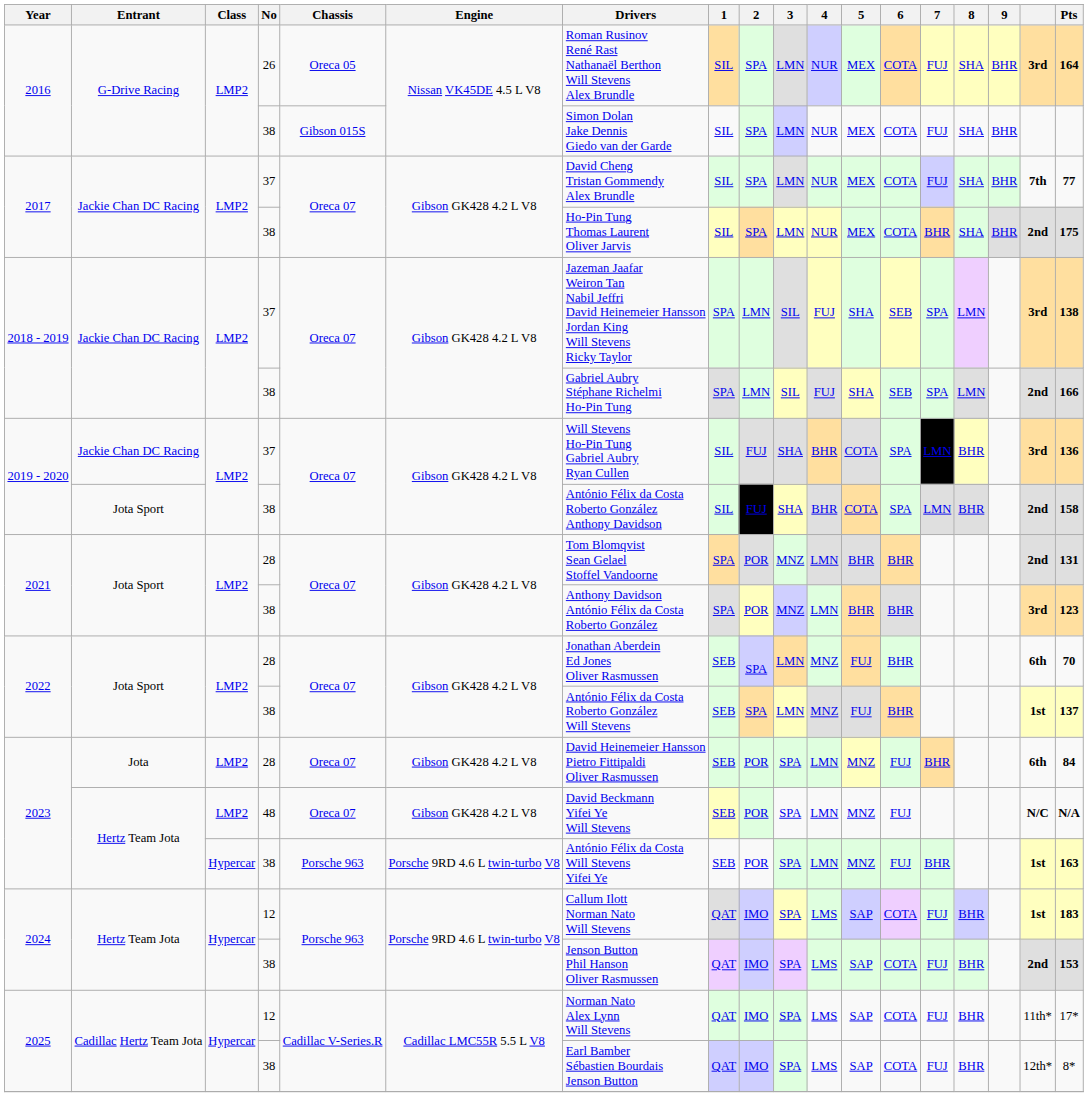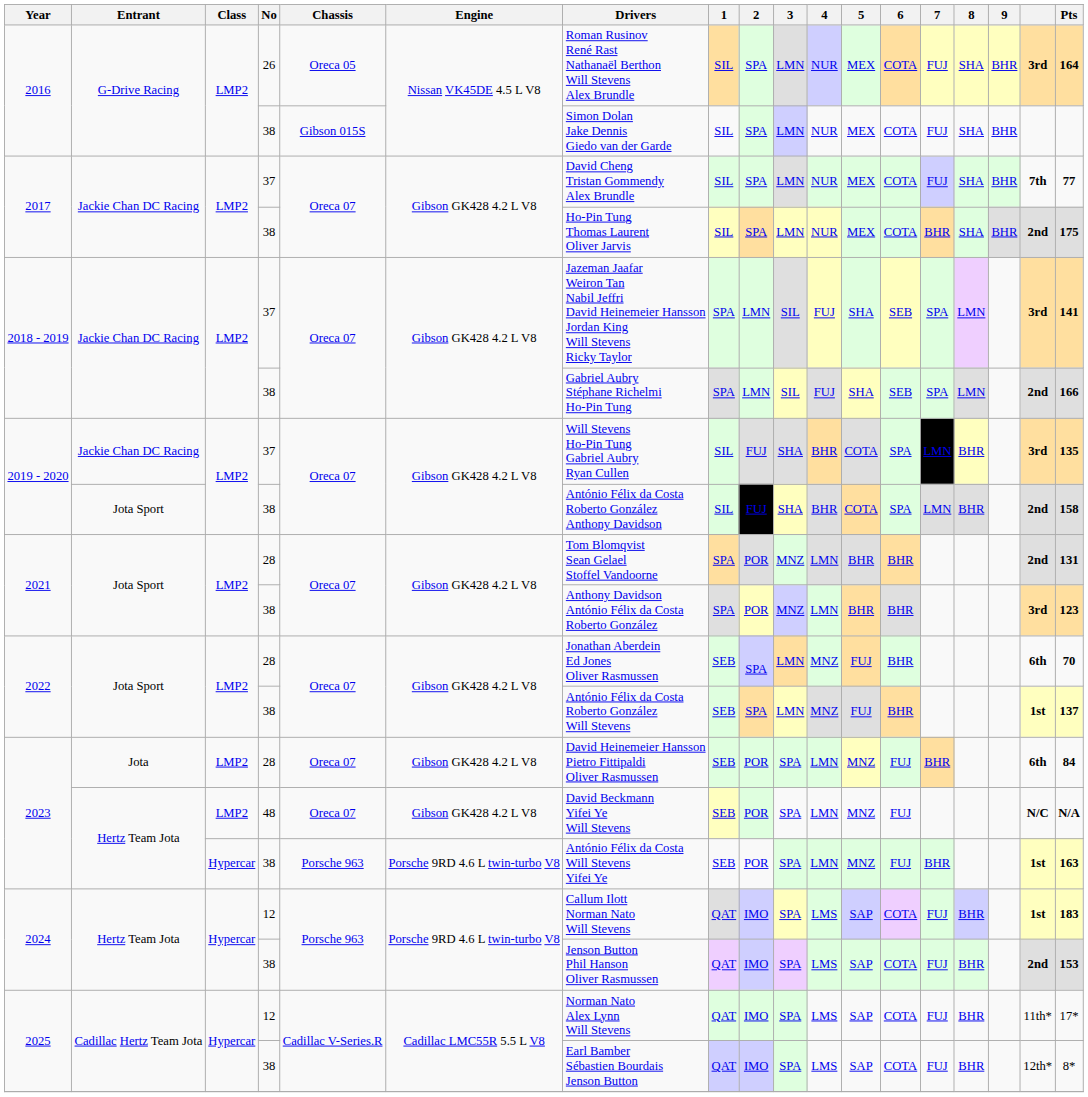 <table class="wikitable" style="font-size: 85%; text-align:center">
 <tr>
 <th>Year</th>
 <th>Entrant</th>
 <th>Class</th>
 <th>No</th>
 <th>Chassis</th>
 <th>Engine</th>
 <th>Drivers</th>
 <th>1</th>
 <th>2</th>
 <th>3</th>
 <th>4</th>
 <th>5</th>
 <th>6</th>
 <th>7</th>
 <th>8</th>
 <th>9</th>
 <th></th>
 <th>Pts</th>
 </tr>
 <tr>
 <td rowspan="2"><a href='#'>2016</a></td>
 <td rowspan="2"> <a href='#'>G-Drive Racing</a></td>
 <td rowspan="2"><a href='#'>LMP2</a></td>
 <td>26</td>
 <td><a href='#'>Oreca 05</a></td>
 <td rowspan="2"><a href='#'>Nissan</a> <a href='#'>VK45DE</a> 4.5 L V8</td>
 <td align="left"> <a href='#'>Roman Rusinov</a><br> <a href='#'>René Rast</a><br> <a href='#'>Nathanaël Berthon</a><br> <a href='#'>Will Stevens</a><br> <a href='#'>Alex Brundle</a></td>
 <td style="background:#FFDF9F;"><a href='#'>SIL</a><br></td>
 <td style="background:#DFFFDF;"><a href='#'>SPA</a><br></td>
 <td style="background:#DFDFDF;"><a href='#'>LMN</a><br></td>
 <td style="background:#CFCFFF;"><a href='#'>NUR</a><br></td>
 <td style="background:#DFFFDF;"><a href='#'>MEX</a><br></td>
 <td style="background:#FFDF9F;"><a href='#'>COTA</a><br></td>
 <td style="background:#FFFFBF;"><a href='#'>FUJ</a><br></td>
 <td style="background:#FFFFBF;"><a href='#'>SHA</a><br></td>
 <td style="background:#FFFFBF;"><a href='#'>BHR</a><br></td>
 <td style="background:#FFDF9F;"><strong>3rd</strong></td>
 <td style="background:#FFDF9F;"><strong>164</strong></td>
 </tr>
 <tr>
 <td>38</td>
 <td><a href='#'>Gibson 015S</a></td>
 <td align="left"> <a href='#'>Simon Dolan</a><br> <a href='#'>Jake Dennis</a><br> <a href='#'>Giedo van der Garde</a></td>
 <td><a href='#'>SIL</a></td>
 <td style="background:#DFFFDF;"><a href='#'>SPA</a><br></td>
 <td style="background:#CFCFFF;"><a href='#'>LMN</a><br></td>
 <td><a href='#'>NUR</a><br></td>
 <td><a href='#'>MEX</a><br></td>
 <td><a href='#'>COTA</a><br></td>
 <td><a href='#'>FUJ</a><br></td>
 <td><a href='#'>SHA</a><br></td>
 <td><a href='#'>BHR</a><br></td>
 <td></td>
 <td></td>
 </tr>
 <tr>
 <td rowspan="2"><a href='#'>2017</a></td>
 <td rowspan="2"> <a href='#'>Jackie Chan DC Racing</a></td>
 <td rowspan="2"><a href='#'>LMP2</a></td>
 <td>37</td>
 <td rowspan="2"><a href='#'>Oreca 07</a></td>
 <td rowspan="2"><a href='#'>Gibson</a> GK428 4.2 L V8</td>
 <td align="left"> <a href='#'>David Cheng</a><br> <a href='#'>Tristan Gommendy</a><br> <a href='#'>Alex Brundle</a></td>
 <td style="background:#DFFFDF;"><a href='#'>SIL</a><br></td>
 <td style="background:#DFFFDF;"><a href='#'>SPA</a><br></td>
 <td style="background:#DFDFDF;"><a href='#'>LMN</a><br></td>
 <td style="background:#DFFFDF;"><a href='#'>NUR</a><br></td>
 <td style="background:#DFFFDF;"><a href='#'>MEX</a><br></td>
 <td style="background:#DFFFDF;"><a href='#'>COTA</a><br></td>
 <td style="background:#CFCFFF;"><a href='#'>FUJ</a><br></td>
 <td style="background:#DFFFDF;"><a href='#'>SHA</a><br></td>
 <td style="background:#DFFFDF;"><a href='#'>BHR</a><br></td>
 <td><strong>7th</strong></td>
 <td><strong>77</strong></td>
 </tr>
 <tr>
 <td>38</td>
 <td align="left"> <a href='#'>Ho-Pin Tung</a><br> <a href='#'>Thomas Laurent</a><br> <a href='#'>Oliver Jarvis</a></td>
 <td style="background:#FFFFBF;"><a href='#'>SIL</a><br></td>
 <td style="background:#FFDF9F;"><a href='#'>SPA</a><br></td>
 <td style="background:#FFFFBF;"><a href='#'>LMN</a><br></td>
 <td style="background:#FFFFBF;"><a href='#'>NUR</a><br></td>
 <td style="background:#DFFFDF;"><a href='#'>MEX</a><br></td>
 <td style="background:#DFFFDF;"><a href='#'>COTA</a><br></td>
 <td style="background:#FFDF9F;"><a href='#'>BHR</a><br></td>
 <td style="background:#DFFFDF;"><a href='#'>SHA</a><br></td>
 <td style="background:#DFDFDF;"><a href='#'>BHR</a><br></td>
 <td style="background:#DFDFDF;"><strong>2nd</strong></td>
 <td style="background:#DFDFDF;"><strong>175</strong></td>
 </tr>
 <tr>
 <td rowspan="2"><a href='#'>2018 - 2019</a></td>
 <td rowspan="2"> <a href='#'>Jackie Chan DC Racing</a></td>
 <td rowspan="2"><a href='#'>LMP2</a></td>
 <td>37</td>
 <td rowspan="2"><a href='#'>Oreca 07</a></td>
 <td rowspan="2"><a href='#'>Gibson</a> GK428 4.2 L V8</td>
 <td align="left"> <a href='#'>Jazeman Jaafar</a><br> <a href='#'>Weiron Tan</a><br> <a href='#'>Nabil Jeffri</a><br> <a href='#'>David Heinemeier Hansson</a><br> <a href='#'>Jordan King</a><br> <a href='#'>Will Stevens</a><br> <a href='#'>Ricky Taylor</a></td>
 <td style="background:#DFFFDF;"><a href='#'>SPA</a><br></td>
 <td style="background:#DFFFDF;"><a href='#'>LMN</a><br></td>
 <td style="background:#DFDFDF;"><a href='#'>SIL</a><br></td>
 <td style="background:#FFFFBF;"><a href='#'>FUJ</a><br></td>
 <td style="background:#DFFFDF;"><a href='#'>SHA</a><br></td>
 <td style="background:#FFFFBF;"><a href='#'>SEB</a><br></td>
 <td style="background:#DFFFDF;"><a href='#'>SPA</a><br></td>
 <td style="background:#EFCFFF;"><a href='#'>LMN</a><br></td>
 <td></td>
 <td style="background:#FFDF9F;"><strong>3rd</strong></td>
-<td style="background:#FFDF9F;"><strong>138</strong></td>
+<td style="background:#FFDF9F;"><strong>141</strong></td>
 </tr>
 <tr>
 <td>38</td>
 <td align="left"> <a href='#'>Gabriel Aubry</a><br> <a href='#'>Stéphane Richelmi</a><br> <a href='#'>Ho-Pin Tung</a></td>
 <td style="background:#DFDFDF;"><a href='#'>SPA</a><br></td>
 <td style="background:#DFFFDF;"><a href='#'>LMN</a><br></td>
 <td style="background:#FFFFBF;"><a href='#'>SIL</a><br></td>
 <td style="background:#DFDFDF;"><a href='#'>FUJ</a><br></td>
 <td style="background:#FFFFBF;"><a href='#'>SHA</a><br></td>
 <td style="background:#DFFFDF;"><a href='#'>SEB</a><br></td>
 <td style="background:#DFFFDF;"><a href='#'>SPA</a><br></td>
 <td style="background:#DFDFDF;"><a href='#'>LMN</a><br></td>
 <td></td>
 <td style="background:#DFDFDF;"><strong>2nd</strong></td>
 <td style="background:#DFDFDF;"><strong>166</strong></td>
 </tr>
 <tr>
 <td rowspan="2"><a href='#'>2019 - 2020</a></td>
 <td> <a href='#'>Jackie Chan DC Racing</a></td>
 <td rowspan="2"><a href='#'>LMP2</a></td>
 <td>37</td>
 <td rowspan="2"><a href='#'>Oreca 07</a></td>
 <td rowspan="2"><a href='#'>Gibson</a> GK428 4.2 L V8</td>
 <td align="left"> <a href='#'>Will Stevens</a><br> <a href='#'>Ho-Pin Tung</a><br> <a href='#'>Gabriel Aubry</a><br> <a href='#'>Ryan Cullen</a></td>
 <td style="background:#DFFFDF;"><a href='#'>SIL</a><br></td>
 <td style="background:#DFDFDF;"><a href='#'>FUJ</a><br></td>
 <td style="background:#DFDFDF;"><a href='#'>SHA</a><br></td>
 <td style="background:#FFDF9F;"><a href='#'>BHR</a><br></td>
 <td style="background:#DFDFDF;"><a href='#'>COTA</a><br></td>
 <td style="background:#DFFFDF;"><a href='#'>SPA</a><br></td>
 <td style="background-color:#000000; color:white"><a href='#'><span>LMN</span></a><br></td>
 <td style="background:#FFFFBF;"><a href='#'>BHR</a><br></td>
 <td></td>
 <td style="background:#FFDF9F;"><strong>3rd</strong></td>
-<td style="background:#FFDF9F;"><strong>136</strong></td>
+<td style="background:#FFDF9F;"><strong>135</strong></td>
 </tr>
 <tr>
 <td> Jota Sport</td>
 <td>38</td>
 <td align="left"> <a href='#'>António Félix da Costa</a><br> <a href='#'>Roberto González</a><br> <a href='#'>Anthony Davidson</a></td>
 <td style="background:#DFFFDF;"><a href='#'>SIL</a><br></td>
 <td style="background-color:#000000; color:white"><a href='#'><span>FUJ</span></a><br></td>
 <td style="background:#FFFFBF;"><a href='#'>SHA</a><br></td>
 <td style="background:#DFDFDF;"><a href='#'>BHR</a><br></td>
 <td style="background:#FFDF9F;"><a href='#'>COTA</a><br></td>
 <td style="background:#DFFFDF;"><a href='#'>SPA</a><br></td>
 <td style="background:#DFDFDF;"><a href='#'>LMN</a><br></td>
 <td style="background:#DFDFDF;"><a href='#'>BHR</a><br></td>
 <td></td>
 <td style="background:#DFDFDF;"><strong>2nd</strong></td>
 <td style="background:#DFDFDF;"><strong>158</strong></td>
 </tr>
 <tr>
 <td rowspan="2"><a href='#'>2021</a></td>
 <td rowspan="2"> Jota Sport</td>
 <td rowspan="2"><a href='#'>LMP2</a></td>
 <td>28</td>
 <td rowspan="2"><a href='#'>Oreca 07</a></td>
 <td rowspan="2"><a href='#'>Gibson</a> GK428 4.2 L V8</td>
 <td align="left"> <a href='#'>Tom Blomqvist</a><br> <a href='#'>Sean Gelael</a><br> <a href='#'>Stoffel Vandoorne</a></td>
 <td style="background:#FFDF9F;"><a href='#'>SPA</a><br></td>
 <td style="background:#DFDFDF;"><a href='#'>POR</a><br></td>
 <td style="background:#DFFFDF;"><a href='#'>MNZ</a><br></td>
 <td style="background:#DFDFDF;"><a href='#'>LMN</a><br></td>
 <td style="background:#DFDFDF;"><a href='#'>BHR</a><br></td>
 <td style="background:#FFDF9F;"><a href='#'>BHR</a><br></td>
 <td></td>
 <td></td>
 <td></td>
 <td style="background:#DFDFDF;"><strong>2nd</strong></td>
 <td style="background:#DFDFDF;"><strong>131</strong></td>
 </tr>
 <tr>
 <td>38</td>
 <td align="left"> <a href='#'>Anthony Davidson</a><br> <a href='#'>António Félix da Costa</a><br> <a href='#'>Roberto González</a></td>
 <td style="background:#DFDFDF;"><a href='#'>SPA</a><br></td>
 <td style="background:#FFFFBF;"><a href='#'>POR</a><br></td>
 <td style="background:#CFCFFF;"><a href='#'>MNZ</a><br></td>
 <td style="background:#DFFFDF;"><a href='#'>LMN</a><br></td>
 <td style="background:#FFDF9F;"><a href='#'>BHR</a><br></td>
 <td style="background:#DFDFDF;"><a href='#'>BHR</a><br></td>
 <td></td>
 <td></td>
 <td></td>
 <td style="background:#FFDF9F;"><strong>3rd</strong></td>
 <td style="background:#FFDF9F;"><strong>123</strong></td>
 </tr>
 <tr>
 <td rowspan="2"><a href='#'>2022</a></td>
 <td rowspan="2"> Jota Sport</td>
 <td rowspan="2"><a href='#'>LMP2</a></td>
 <td>28</td>
 <td rowspan="2"><a href='#'>Oreca 07</a></td>
 <td rowspan="2"><a href='#'>Gibson</a> GK428 4.2 L V8</td>
 <td align="left"> <a href='#'>Jonathan Aberdein</a><br> <a href='#'>Ed Jones</a><br> <a href='#'>Oliver Rasmussen</a></td>
 <td style="background:#DFFFDF;"><a href='#'>SEB</a><br></td>
 <td style="background:#CFCFFF;"><br><a href='#'>SPA</a><br></td>
 <td style="background:#FFDF9F;"><a href='#'>LMN</a><br></td>
 <td style="background:#DFFFDF;"><a href='#'>MNZ</a><br></td>
 <td style="background:#FFDF9F;"><a href='#'>FUJ</a><br></td>
 <td style="background:#DFFFDF;"><a href='#'>BHR</a><br></td>
 <td></td>
 <td></td>
 <td></td>
 <td><strong>6th</strong></td>
 <td><strong>70</strong></td>
 </tr>
 <tr>
 <td>38</td>
 <td align="left"> <a href='#'>António Félix da Costa</a><br> <a href='#'>Roberto González</a><br> <a href='#'>Will Stevens</a></td>
 <td style="background:#DFFFDF;"><a href='#'>SEB</a><br></td>
 <td style="background:#FFDF9F;"><a href='#'>SPA</a><br></td>
 <td style="background:#FFFFBF;"><a href='#'>LMN</a><br></td>
 <td style="background:#DFDFDF;"><a href='#'>MNZ</a><br></td>
 <td style="background:#DFDFDF;"><a href='#'>FUJ</a><br></td>
 <td style="background:#FFDF9F;"><a href='#'>BHR</a><br></td>
 <td></td>
 <td></td>
 <td></td>
 <td style="background:#FFFFBF;"><strong>1st</strong></td>
 <td style="background:#FFFFBF;"><strong>137</strong></td>
 </tr>
 <tr>
 <td rowspan="3"><a href='#'>2023</a></td>
 <td> Jota</td>
 <td><a href='#'>LMP2</a></td>
 <td>28</td>
 <td><a href='#'>Oreca 07</a></td>
 <td><a href='#'>Gibson</a> GK428 4.2 L V8</td>
 <td align="left"> <a href='#'>David Heinemeier Hansson</a><br> <a href='#'>Pietro Fittipaldi</a><br> <a href='#'>Oliver Rasmussen</a></td>
 <td style="background:#DFFFDF;"><a href='#'>SEB</a><br></td>
 <td style="background:#DFFFDF;"><a href='#'>POR</a><br></td>
 <td style="background:#DFFFDF;"><a href='#'>SPA</a><br></td>
 <td style="background:#DFFFDF;"><a href='#'>LMN</a><br></td>
 <td style="background:#FFFFBF;"><a href='#'>MNZ</a><br></td>
 <td style="background:#DFFFDF;"><a href='#'>FUJ</a><br></td>
 <td style="background:#FFDF9F;"><a href='#'>BHR</a><br></td>
 <td></td>
 <td></td>
 <td><strong>6th</strong></td>
 <td><strong>84</strong></td>
 </tr>
 <tr>
 <td rowspan="2"> <a href='#'>Hertz</a> Team Jota</td>
 <td><a href='#'>LMP2</a></td>
 <td>48</td>
 <td><a href='#'>Oreca 07</a></td>
 <td><a href='#'>Gibson</a> GK428 4.2 L V8</td>
 <td align="left"> <a href='#'>David Beckmann</a><br> <a href='#'>Yifei Ye</a><br> <a href='#'>Will Stevens</a></td>
 <td style="background:#FFFFBF;"><a href='#'>SEB</a><br></td>
 <td style="background:#DFFFDF;"><a href='#'>POR</a><br></td>
 <td><a href='#'>SPA</a></td>
 <td><a href='#'>LMN</a></td>
 <td><a href='#'>MNZ</a><br></td>
 <td><a href='#'>FUJ</a><br></td>
 <td><br></td>
 <td></td>
 <td></td>
 <td><strong>N/C</strong></td>
 <td><strong>N/A</strong></td>
 </tr>
 <tr>
 <td><a href='#'>Hypercar</a></td>
 <td>38</td>
 <td><a href='#'>Porsche 963</a></td>
 <td><a href='#'>Porsche</a> 9RD 4.6 L <a href='#'>twin-turbo</a> <a href='#'>V8</a></td>
 <td align="left"> <a href='#'>António Félix da Costa</a><br> <a href='#'>Will Stevens</a><br> <a href='#'>Yifei Ye</a></td>
 <td><a href='#'>SEB</a></td>
 <td><a href='#'>POR</a></td>
 <td style="background:#DFFFDF;"><a href='#'>SPA</a><br></td>
 <td style="background:#DFFFDF;"><a href='#'>LMN</a><br></td>
 <td style="background:#DFFFDF;"><a href='#'>MNZ</a><br></td>
 <td style="background:#DFFFDF;"><a href='#'>FUJ</a><br></td>
 <td style="background:#DFFFDF;"><a href='#'>BHR</a><br></td>
 <td></td>
 <td></td>
 <td style="background:#FFFFBF;"><strong>1st</strong></td>
 <td style="background:#FFFFBF;"><strong>163</strong></td>
 </tr>
 <tr>
 <td rowspan="2"><a href='#'>2024</a></td>
 <td rowspan="2"> <a href='#'>Hertz</a> Team Jota</td>
 <td rowspan="2"><a href='#'>Hypercar</a></td>
 <td>12</td>
 <td rowspan="2"><a href='#'>Porsche 963</a></td>
 <td rowspan="2"><a href='#'>Porsche</a> 9RD 4.6 L <a href='#'>twin-turbo</a> <a href='#'>V8</a></td>
 <td align="left"> <a href='#'>Callum Ilott</a><br> <a href='#'>Norman Nato</a><br> <a href='#'>Will Stevens</a></td>
 <td style="background:#DFDFDF;"><a href='#'>QAT</a><br></td>
 <td style="background:#CFCFFF;"><a href='#'>IMO</a><br></td>
 <td style="background:#FFFFBF;"><a href='#'>SPA</a><br></td>
 <td style="background:#DFFFDF;"><a href='#'>LMS</a><br></td>
 <td style="background:#CFCFFF;"><a href='#'>SAP</a><br></td>
 <td style="background:#EFCFFF;"><a href='#'>COTA</a><br></td>
 <td style="background:#DFFFDF;"><a href='#'>FUJ</a><br></td>
 <td style="background:#CFCFFF;"><a href='#'>BHR</a><br></td>
 <td></td>
 <td style="background:#FFFFBF;"><strong>1st</strong></td>
 <td style="background:#FFFFBF;"><strong>183</strong></td>
 </tr>
 <tr>
 <td>38</td>
 <td align="left"> <a href='#'>Jenson Button</a><br> <a href='#'>Phil Hanson</a><br> <a href='#'>Oliver Rasmussen</a></td>
 <td style="background:#EFCFFF;"><a href='#'>QAT</a><br></td>
 <td style="background:#CFCFFF;"><a href='#'>IMO</a><br></td>
 <td style="background:#EFCFFF;"><a href='#'>SPA</a><br></td>
 <td style="background:#DFFFDF;"><a href='#'>LMS</a><br></td>
 <td style="background:#DFFFDF;"><a href='#'>SAP</a><br></td>
 <td style="background:#DFFFDF;"><a href='#'>COTA</a><br></td>
 <td style="background:#DFFFDF;"><a href='#'>FUJ</a><br></td>
 <td style="background:#DFFFDF;"><a href='#'>BHR</a><br></td>
 <td></td>
 <td style="background:#DFDFDF;"><strong>2nd</strong></td>
 <td style="background:#DFDFDF;"><strong>153</strong></td>
 </tr>
 <tr>
 <td rowspan="2"><a href='#'>2025</a></td>
 <td rowspan="2"> <a href='#'>Cadillac</a> <a href='#'>Hertz</a> Team Jota</td>
 <td rowspan="2"><a href='#'>Hypercar</a></td>
 <td>12</td>
 <td rowspan="2"><a href='#'>Cadillac V-Series.R</a></td>
 <td rowspan="2"><a href='#'>Cadillac LMC55R</a> 5.5 L <a href='#'>V8</a></td>
 <td align="left"> <a href='#'>Norman Nato</a><br> <a href='#'>Alex Lynn</a><br> <a href='#'>Will Stevens</a></td>
 <td style="background:#DFFFDF;"><a href='#'>QAT</a><br></td>
 <td style="background:#DFFFDF;"><a href='#'>IMO</a><br></td>
 <td style="background:#DFFFDF;"><a href='#'>SPA</a><br></td>
 <td><a href='#'>LMS</a><br></td>
 <td><a href='#'>SAP</a><br></td>
 <td><a href='#'>COTA</a><br></td>
 <td><a href='#'>FUJ</a><br></td>
 <td><a href='#'>BHR</a><br></td>
 <td></td>
 <td>11th*</td>
 <td>17*</td>
 </tr>
 <tr>
 <td>38</td>
 <td align="left"> <a href='#'>Earl Bamber</a><br> <a href='#'>Sébastien Bourdais</a><br> <a href='#'>Jenson Button</a></td>
 <td style="background:#CFCFFF;"><a href='#'>QAT</a><br></td>
 <td style="background:#CFCFFF;"><a href='#'>IMO</a><br></td>
 <td style="background:#DFFFDF;"><a href='#'>SPA</a><br></td>
 <td><a href='#'>LMS</a><br></td>
 <td><a href='#'>SAP</a><br></td>
 <td><a href='#'>COTA</a><br></td>
 <td><a href='#'>FUJ</a><br></td>
 <td><a href='#'>BHR</a><br></td>
 <td></td>
 <td>12th*</td>
 <td>8*</td>
 </tr>
 <tr>
 </tr>
 </table>
